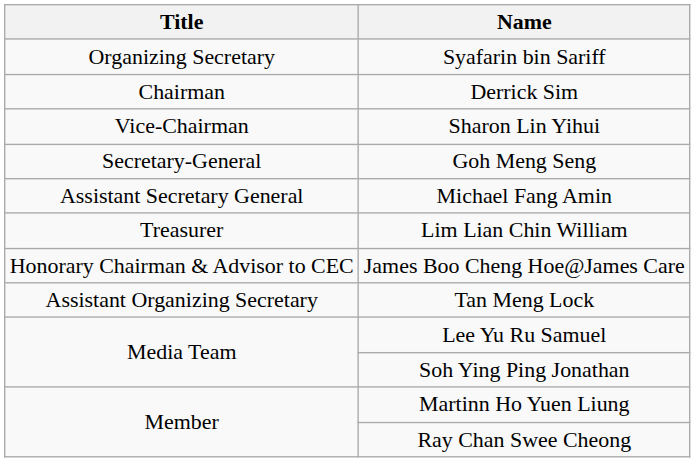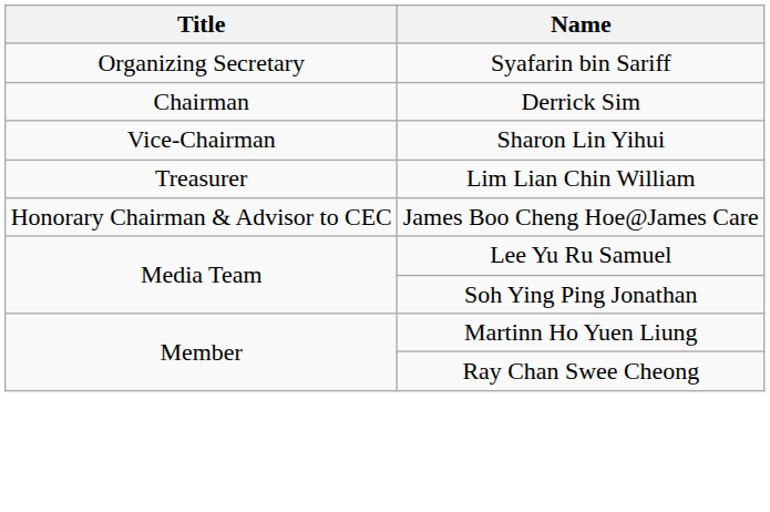 <table class="wikitable" style="text-align:center;">
 <tr>
 <th>Title</th>
 <th>Name</th>
 </tr>
 <tr>
 <td>Organizing Secretary</td>
 <td>Syafarin bin Sariff</td>
 </tr>
 <tr>
 <td>Chairman</td>
 <td>Derrick Sim</td>
 </tr>
 <tr>
 <td>Vice-Chairman</td>
 <td>Sharon Lin Yihui</td>
 </tr>
 <tr>
-<td>Secretary-General</td>
-<td>Goh Meng Seng</td>
-</tr>
-<tr>
-<td>Assistant Secretary General</td>
-<td>Michael Fang Amin</td>
-</tr>
-<tr>
 <td>Treasurer</td>
 <td>Lim Lian Chin William</td>
 </tr>
 <tr>
 <td>Honorary Chairman & Advisor to CEC</td>
 <td>James Boo Cheng Hoe@James Care</td>
-</tr>
-<tr>
-<td>Assistant Organizing Secretary</td>
-<td>Tan Meng Lock</td>
 </tr>
 <tr>
 <td rowspan="2">Media Team</td>
 <td>Lee Yu Ru Samuel</td>
 </tr>
 <tr>
 <td>Soh Ying Ping Jonathan</td>
 </tr>
 <tr>
 <td rowspan="2">Member</td>
 <td>Martinn Ho Yuen Liung</td>
 </tr>
 <tr>
 <td>Ray Chan Swee Cheong</td>
 </tr>
 </table>
